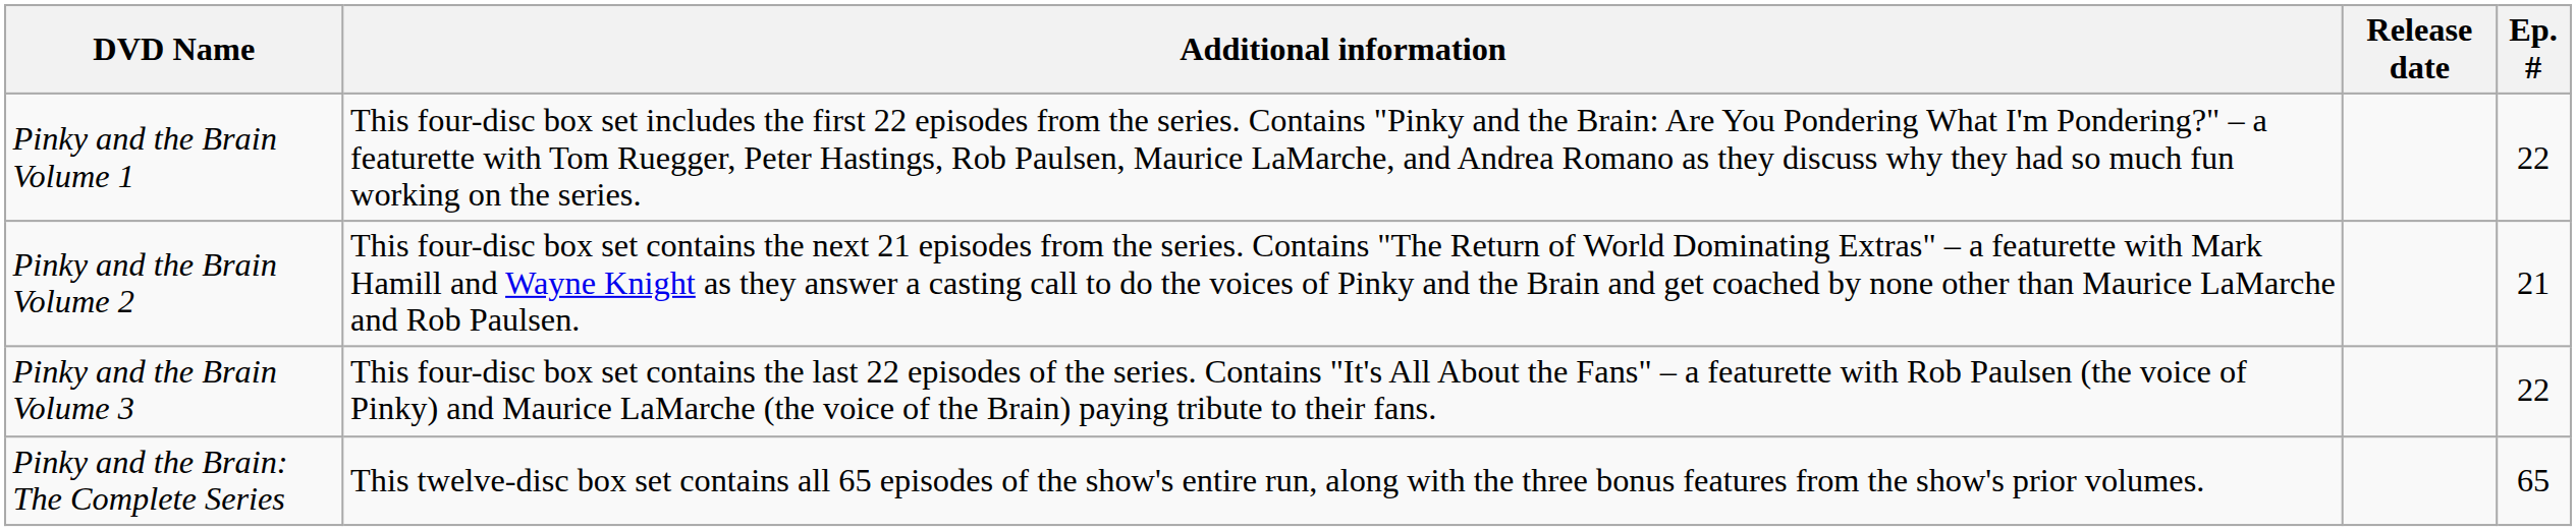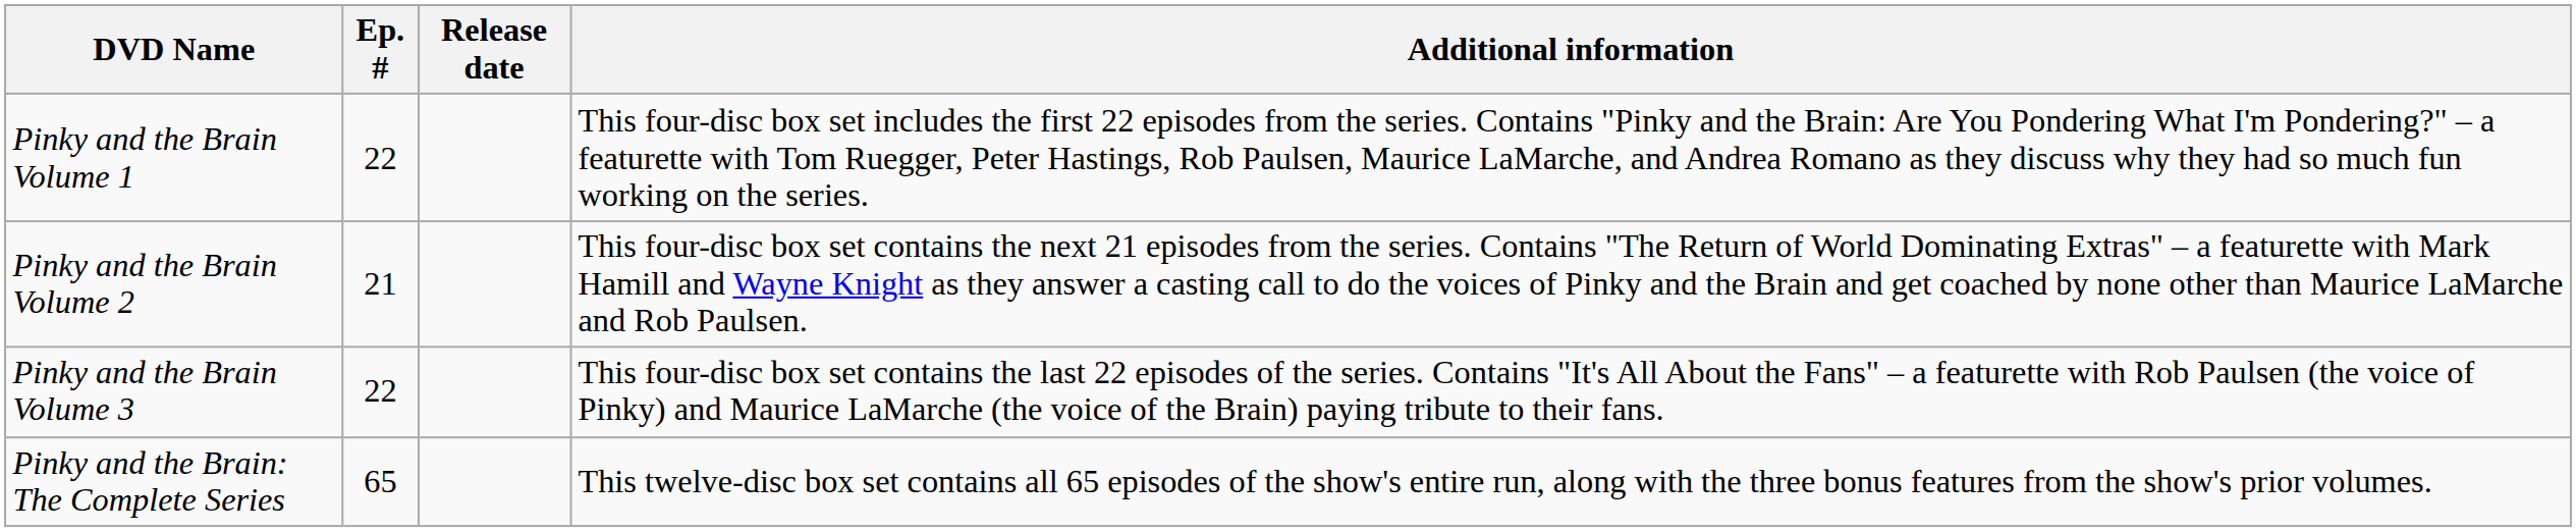 <table class="wikitable">
 <tr>
 <th>DVD Name</th>
+<th>Ep. #</th>
+<th>Release date</th>
 <th>Additional information</th>
-<th>Release date</th>
-<th>Ep. #</th>
 </tr>
 <tr>
 <td><em>Pinky and the Brain Volume 1</em></td>
+<td style="text-align:center;">22</td>
+<td></td>
 <td>This four-disc box set includes the first 22 episodes from the series. Contains "Pinky and the Brain: Are You Pondering What I'm Pondering?" – a featurette with Tom Ruegger, Peter Hastings, Rob Paulsen, Maurice LaMarche, and Andrea Romano as they discuss why they had so much fun working on the series.</td>
-<td></td>
-<td style="text-align:center;">22</td>
 </tr>
 <tr>
 <td><em>Pinky and the Brain Volume 2</em></td>
+<td style="text-align:center;">21</td>
+<td></td>
 <td>This four-disc box set contains the next 21 episodes from the series. Contains "The Return of World Dominating Extras" – a featurette with Mark Hamill and <a href='#'>Wayne Knight</a> as they answer a casting call to do the voices of Pinky and the Brain and get coached by none other than Maurice LaMarche and Rob Paulsen.</td>
-<td></td>
-<td style="text-align:center;">21</td>
 </tr>
 <tr>
 <td><em>Pinky and the Brain Volume 3</em></td>
+<td style="text-align:center;">22</td>
+<td></td>
 <td>This four-disc box set contains the last 22 episodes of the series. Contains "It's All About the Fans" – a featurette with Rob Paulsen (the voice of Pinky) and Maurice LaMarche (the voice of the Brain) paying tribute to their fans.</td>
-<td></td>
-<td style="text-align:center;">22</td>
 </tr>
 <tr>
 <td><em>Pinky and the Brain: The Complete Series</em></td>
+<td style="text-align:center;">65</td>
+<td></td>
 <td>This twelve-disc box set contains all 65 episodes of the show's entire run, along with the three bonus features from the show's prior volumes.</td>
-<td></td>
-<td style="text-align:center;">65</td>
 </tr>
 </table>
